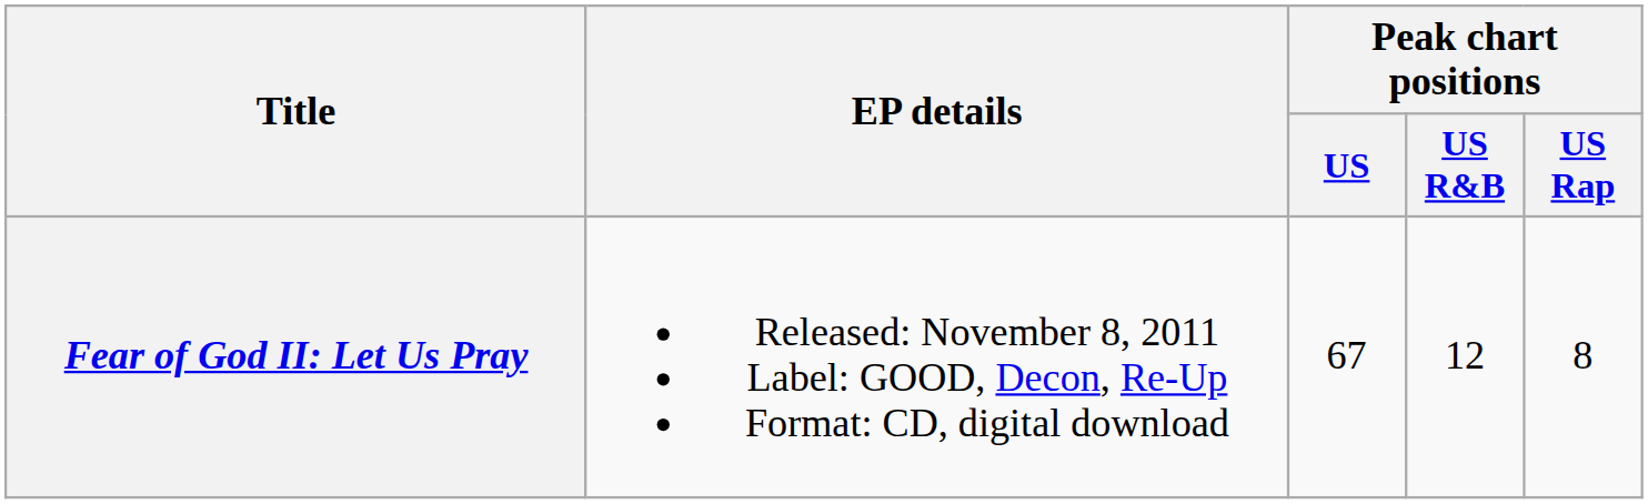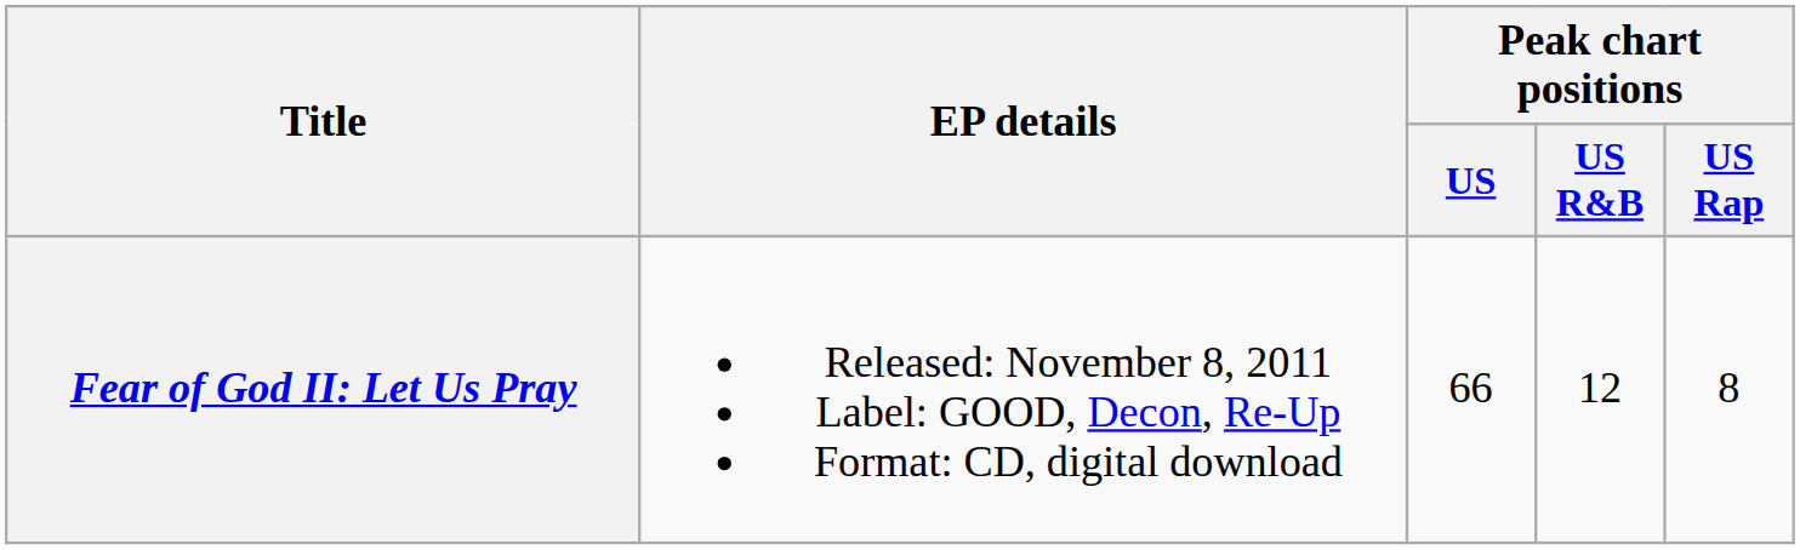 <table class="wikitable plainrowheaders" style="text-align:center;">
 <tr>
 <th scope="col" rowspan="2" style="width:14em;">Title</th>
 <th scope="col" rowspan="2" style="width:17em;">EP details</th>
 <th scope="col" colspan="3">Peak chart positions</th>
 </tr>
 <tr>
 <th scope="col" style="width:2.8em;font-size:90%;"><a href='#'>US</a><br></th>
 <th scope="col" style="width:2.8em;font-size:90%;"><a href='#'>US<br>R&B</a><br></th>
 <th scope="col" style="width:2.8em;font-size:90%;"><a href='#'>US<br>Rap</a><br></th>
 </tr>
 <tr>
 <th scope="row"><em><a href='#'>Fear of God II: Let Us Pray</a></em></th>
 <td><br><ul><li>Released: November 8, 2011</li><li>Label: GOOD, <a href='#'>Decon</a>, <a href='#'>Re-Up</a></li><li>Format: CD, digital download</li></ul></td>
-<td>67</td>
+<td>66</td>
 <td>12</td>
 <td>8</td>
 </tr>
 </table>
